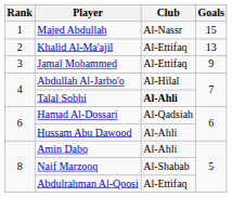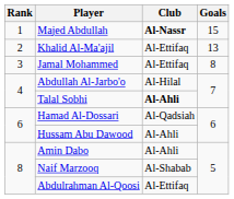 <table class="wikitable" style="text-align:center">
 <tr>
 <th>Rank</th>
 <th>Player</th>
 <th>Club</th>
 <th>Goals</th>
 </tr>
 <tr>
 <td>1</td>
 <td align="left"> <a href='#'>Majed Abdullah</a></td>
-<td align="left">Al-Nassr</td>
+<td align="left"><strong>Al-Nassr</strong></td>
 <td>15</td>
 </tr>
 <tr>
 <td>2</td>
 <td align="left"> <a href='#'>Khalid Al-Ma'ajil</a></td>
 <td align="left">Al-Ettifaq</td>
 <td>13</td>
 </tr>
 <tr>
 <td>3</td>
 <td align="left"> <a href='#'>Jamal Mohammed</a></td>
 <td align="left">Al-Ettifaq</td>
-<td>9</td>
+<td>8</td>
 </tr>
 <tr>
 <td rowspan=2>4</td>
 <td align="left"> <a href='#'>Abdullah Al-Jarbo'o</a></td>
 <td align="left">Al-Hilal</td>
 <td rowspan=2>7</td>
 </tr>
 <tr>
 <td align="left"> <a href='#'>Talal Sobhi</a></td>
 <td align="left"><strong>Al-Ahli</strong></td>
 </tr>
 <tr>
 <td rowspan=2>6</td>
 <td align="left"> <a href='#'>Hamad Al-Dossari</a></td>
 <td align="left">Al-Qadsiah</td>
 <td rowspan=2>6</td>
 </tr>
 <tr>
 <td align="left"> <a href='#'>Hussam Abu Dawood</a></td>
 <td align="left">Al-Ahli</td>
 </tr>
 <tr>
 <td rowspan=3>8</td>
 <td align="left"> <a href='#'>Amin Dabo</a></td>
 <td align="left">Al-Ahli</td>
 <td rowspan=3>5</td>
 </tr>
 <tr>
 <td align="left"> <a href='#'>Naif Marzooq</a></td>
 <td align="left">Al-Shabab</td>
 </tr>
 <tr>
 <td align="left"> <a href='#'>Abdulrahman Al-Qoosi</a></td>
 <td align="left">Al-Ettifaq</td>
 </tr>
 </table>
